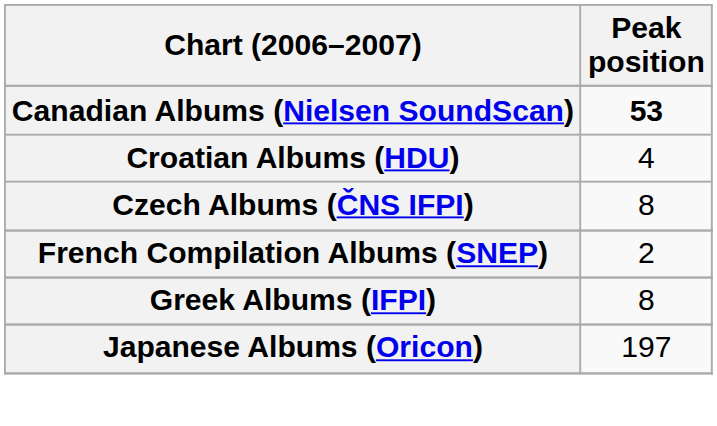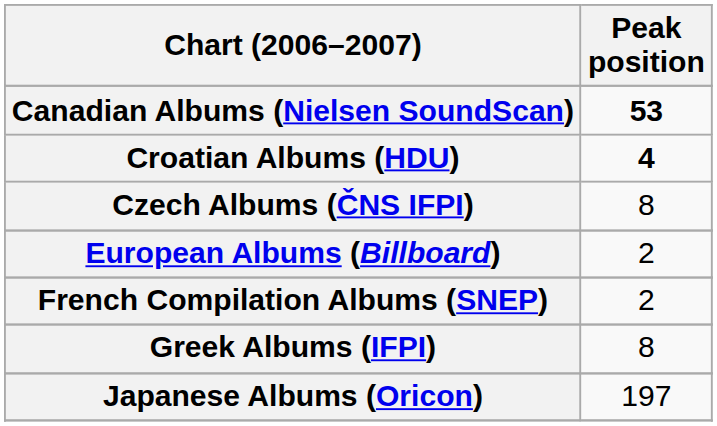 <table class="wikitable sortable plainrowheaders" style="text-align:center">
 <tr>
 <th scope="col">Chart (2006–2007)</th>
 <th scope="col">Peak<br>position</th>
 </tr>
 <tr>
 </tr>
 <tr>
 </tr>
 <tr>
 </tr>
 <tr>
 <th scope="row">Canadian Albums (<a href='#'>Nielsen SoundScan</a>)</th>
 <td><strong>53</strong></td>
 </tr>
 <tr>
 <th scope="row">Croatian Albums (<a href='#'>HDU</a>)</th>
-<td>4</td>
+<td><strong>4</strong></td>
 </tr>
 <tr>
 <th scope="row">Czech Albums (<a href='#'>ČNS IFPI</a>)</th>
 <td>8</td>
 </tr>
 <tr>
 </tr>
 <tr>
+</tr>
+<tr>
+<th scope="row"><a href='#'>European Albums</a> (<em><a href='#'>Billboard</a></em>)</th>
+<td>2</td>
 </tr>
 <tr>
 </tr>
 <tr>
 <th scope="row">French Compilation Albums (<a href='#'>SNEP</a>)</th>
 <td>2</td>
 </tr>
 <tr>
 </tr>
 <tr>
 <th scope="row">Greek Albums (<a href='#'>IFPI</a>)</th>
 <td>8</td>
 </tr>
 <tr>
 </tr>
 <tr>
 </tr>
 <tr>
 </tr>
 <tr>
 <th scope="row">Japanese Albums (<a href='#'>Oricon</a>)</th>
 <td>197</td>
 </tr>
 <tr>
 </tr>
 <tr>
 </tr>
 <tr>
 </tr>
 <tr>
 </tr>
 <tr>
 </tr>
 <tr>
 </tr>
 <tr>
 </tr>
 <tr>
 </tr>
 <tr>
 </tr>
 </table>
